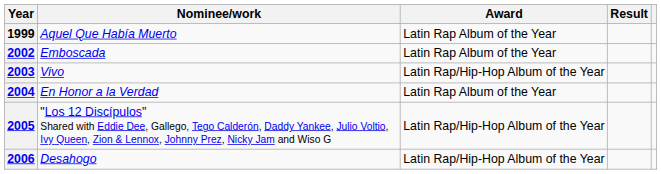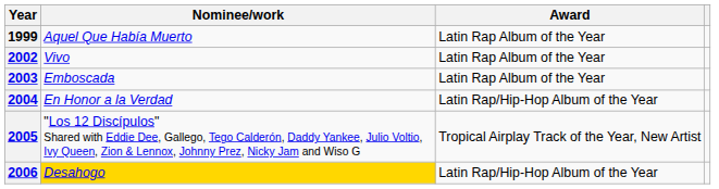 <table class="wikitable plainrowheaders">
 <tr>
 <th>Year</th>
 <th width="464">Nominee/work</th>
 <th>Award</th>
-<th>Result</th>
 <th></th>
 </tr>
 <tr>
 <th scope="row">1999</th>
 <td><em><a href='#'>Aquel Que Había Muerto</a></em></td>
 <td>Latin Rap Album of the Year</td>
 <td></td>
-<td></td>
 </tr>
 <tr>
 <th scope="row"><a href='#'>2002</a></th>
-<td><em><a href='#'>Emboscada</a></em></td>
+<td><em><a href='#'>Vivo</a></em></td>
 <td>Latin Rap Album of the Year</td>
-<td></td>
 <td></td>
 </tr>
 <tr>
 <th scope="row"><a href='#'>2003</a></th>
-<td><em><a href='#'>Vivo</a></em></td>
-<td>Latin Rap/Hip-Hop Album of the Year</td>
-<td></td>
+<td><em><a href='#'>Emboscada</a></em></td>
+<td>Latin Rap Album of the Year</td>
 <td></td>
 </tr>
 <tr>
 <th scope="row"><a href='#'>2004</a></th>
 <td><em><a href='#'>En Honor a la Verdad</a></em></td>
-<td>Latin Rap Album of the Year</td>
-<td></td>
+<td>Latin Rap/Hip-Hop Album of the Year</td>
 <td></td>
 </tr>
 <tr>
 <th scope="row"><a href='#'>2005</a></th>
 <td>"<a href='#'>Los 12 Discípulos</a>"<br><small>Shared with <a href='#'>Eddie Dee</a>, Gallego, <a href='#'>Tego Calderón</a>, <a href='#'>Daddy Yankee</a>, <a href='#'>Julio Voltio</a>, <a href='#'>Ivy Queen</a>, <a href='#'>Zion & Lennox</a>, <a href='#'>Johnny Prez</a>, <a href='#'>Nicky Jam</a> and Wiso G</small></td>
-<td>Latin Rap/Hip-Hop Album of the Year</td>
-<td></td>
+<td>Tropical Airplay Track of the Year, New Artist</td>
 <td></td>
 </tr>
 <tr>
 <th scope="row"><a href='#'>2006</a></th>
-<td><em><a href='#'>Desahogo</a></em></td>
+<td style="background: gold;"><em><a href='#'>Desahogo</a></em></td>
 <td>Latin Rap/Hip-Hop Album of the Year</td>
-<td></td>
 <td></td>
 </tr>
 </table>
